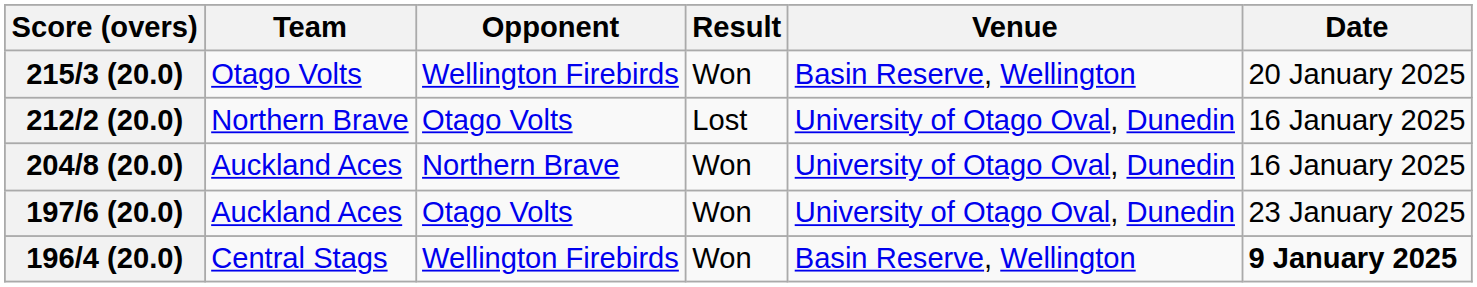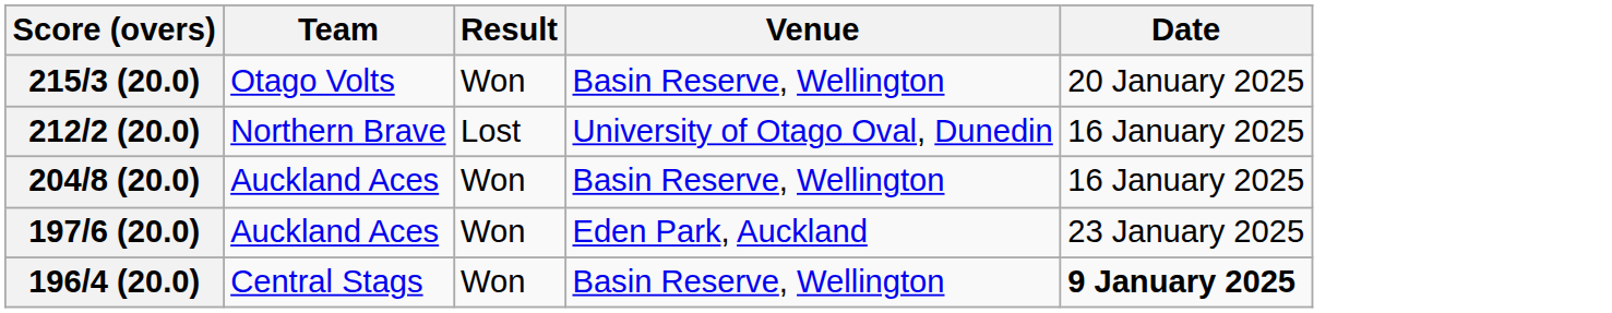 <table class="wikitable">
 <tr>
 <th>Score (overs)</th>
 <th>Team</th>
-<th>Opponent</th>
 <th>Result</th>
 <th>Venue</th>
 <th>Date</th>
 </tr>
 <tr>
 <th>215/3 (20.0)</th>
 <td><a href='#'>Otago Volts</a></td>
-<td><a href='#'>Wellington Firebirds</a></td>
 <td>Won</td>
 <td><a href='#'>Basin Reserve</a>, <a href='#'>Wellington</a></td>
 <td>20 January 2025</td>
 </tr>
 <tr>
 <th>212/2 (20.0)</th>
 <td><a href='#'>Northern Brave</a></td>
-<td><a href='#'>Otago Volts</a></td>
 <td>Lost</td>
 <td><a href='#'>University of Otago Oval</a>, <a href='#'>Dunedin</a></td>
 <td>16 January 2025</td>
 </tr>
 <tr>
 <th>204/8 (20.0)</th>
 <td><a href='#'>Auckland Aces</a></td>
-<td><a href='#'>Northern Brave</a></td>
 <td>Won</td>
-<td><a href='#'>University of Otago Oval</a>, <a href='#'>Dunedin</a></td>
+<td><a href='#'>Basin Reserve</a>, <a href='#'>Wellington</a></td>
 <td>16 January 2025</td>
 </tr>
 <tr>
 <th>197/6 (20.0)</th>
 <td><a href='#'>Auckland Aces</a></td>
-<td><a href='#'>Otago Volts</a></td>
 <td>Won</td>
-<td><a href='#'>University of Otago Oval</a>, <a href='#'>Dunedin</a></td>
+<td><a href='#'>Eden Park</a>, <a href='#'>Auckland</a></td>
 <td>23 January 2025</td>
 </tr>
 <tr>
 <th>196/4 (20.0)</th>
 <td><a href='#'>Central Stags</a></td>
-<td><a href='#'>Wellington Firebirds</a></td>
 <td>Won</td>
 <td><a href='#'>Basin Reserve</a>, <a href='#'>Wellington</a></td>
 <td><strong>9 January 2025</strong></td>
 </tr>
 </table>
